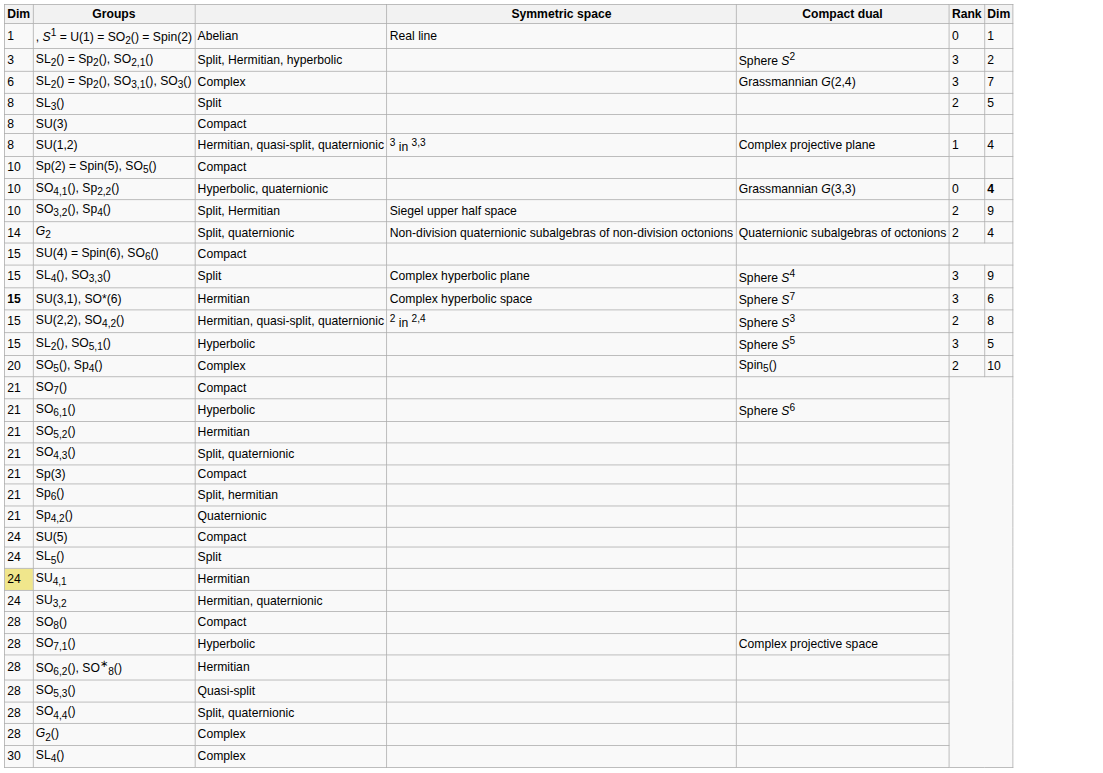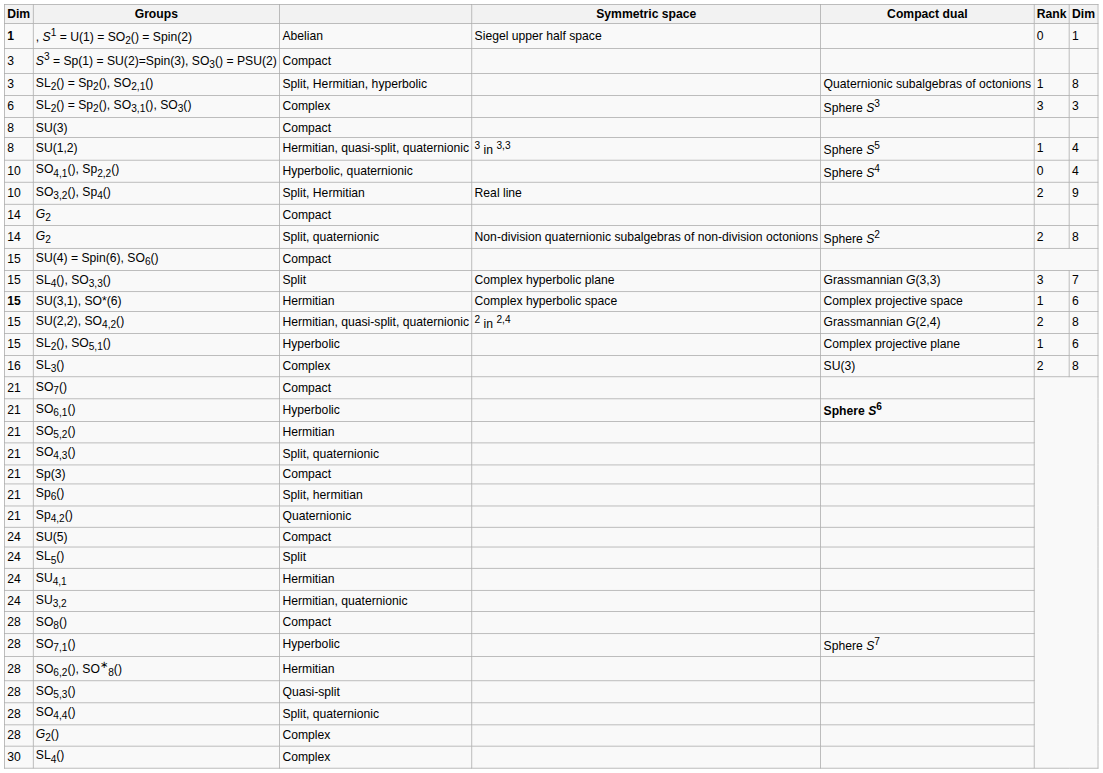 <table class="wikitable sortable">
 <tr>
 <th>Dim</th>
 <th>Groups</th>
 <th></th>
 <th>Symmetric space</th>
 <th>Compact dual</th>
 <th>Rank</th>
 <th>Dim</th>
 </tr>
 <tr>
-<td>1</td>
+<td><strong>1</strong></td>
 <td>, <em>S</em><sup>1</sup> = U(1) = SO<sub>2</sub>() = Spin(2)</td>
 <td>Abelian</td>
-<td>Real line</td>
+<td>Siegel upper half space</td>
 <td></td>
 <td>0</td>
 <td>1</td>
 </tr>
 <tr>
 <td>3</td>
+<td><em>S</em><sup>3</sup> = Sp(1) = SU(2)=Spin(3), SO<sub>3</sub>() = PSU(2)</td>
+<td>Compact</td>
+<td></td>
+<td></td>
+<td></td>
+<td></td>
+</tr>
+<tr>
+<td>3</td>
 <td>SL<sub>2</sub>() = Sp<sub>2</sub>(), SO<sub>2,1</sub>()</td>
 <td>Split, Hermitian, hyperbolic</td>
 <td></td>
-<td>Sphere <em>S</em><sup>2</sup></td>
-<td>3</td>
-<td>2</td>
+<td>Quaternionic subalgebras of octonions</td>
+<td>1</td>
+<td>8</td>
 </tr>
 <tr>
 <td>6</td>
 <td>SL<sub>2</sub>() = Sp<sub>2</sub>(), SO<sub>3,1</sub>(), SO<sub>3</sub>()</td>
 <td>Complex</td>
 <td></td>
-<td>Grassmannian <em>G</em>(2,4)</td>
+<td>Sphere <em>S</em><sup>3</sup></td>
 <td>3</td>
-<td>7</td>
-</tr>
-<tr>
-<td>8</td>
-<td>SL<sub>3</sub>()</td>
-<td>Split</td>
-<td></td>
-<td></td>
-<td>2</td>
-<td>5</td>
+<td>3</td>
 </tr>
 <tr>
 <td>8</td>
 <td>SU(3)</td>
 <td>Compact</td>
 <td></td>
 <td></td>
 <td></td>
 <td></td>
 </tr>
 <tr>
 <td>8</td>
 <td>SU(1,2)</td>
 <td>Hermitian, quasi-split, quaternionic</td>
 <td><sup>3</sup> in <sup>3,3</sup></td>
-<td>Complex projective plane</td>
+<td>Sphere <em>S</em><sup>5</sup></td>
 <td>1</td>
 <td>4</td>
 </tr>
 <tr>
 <td>10</td>
-<td>Sp(2) = Spin(5), SO<sub>5</sub>()</td>
+<td>SO<sub>4,1</sub>(), Sp<sub>2,2</sub>()</td>
+<td>Hyperbolic, quaternionic</td>
+<td></td>
+<td>Sphere <em>S</em><sup>4</sup></td>
+<td>0</td>
+<td>4</td>
+</tr>
+<tr>
+<td>10</td>
+<td>SO<sub>3,2</sub>(), Sp<sub>4</sub>()</td>
+<td>Split, Hermitian</td>
+<td>Real line</td>
+<td></td>
+<td>2</td>
+<td>9</td>
+</tr>
+<tr>
+<td>14</td>
+<td><em>G</em><sub>2</sub></td>
 <td>Compact</td>
 <td></td>
 <td></td>
 <td></td>
 <td></td>
 </tr>
 <tr>
-<td>10</td>
-<td>SO<sub>4,1</sub>(), Sp<sub>2,2</sub>()</td>
-<td>Hyperbolic, quaternionic</td>
-<td></td>
-<td>Grassmannian <em>G</em>(3,3)</td>
-<td>0</td>
-<td><strong>4</strong></td>
-</tr>
-<tr>
-<td>10</td>
-<td>SO<sub>3,2</sub>(), Sp<sub>4</sub>()</td>
-<td>Split, Hermitian</td>
-<td>Siegel upper half space</td>
-<td></td>
-<td>2</td>
-<td>9</td>
-</tr>
-<tr>
 <td>14</td>
 <td><em>G</em><sub>2</sub></td>
 <td>Split, quaternionic</td>
 <td>Non-division quaternionic subalgebras of non-division octonions</td>
-<td>Quaternionic subalgebras of octonions</td>
+<td>Sphere <em>S</em><sup>2</sup></td>
 <td>2</td>
-<td>4</td>
+<td>8</td>
 </tr>
 <tr>
 <td>15</td>
 <td>SU(4) = Spin(6), SO<sub>6</sub>()</td>
 <td>Compact</td>
 <td></td>
 <td></td>
 </tr>
 <tr>
 <td>15</td>
 <td>SL<sub>4</sub>(), SO<sub>3,3</sub>()</td>
 <td>Split</td>
 <td>Complex hyperbolic plane</td>
-<td>Sphere <em>S</em><sup>4</sup></td>
+<td>Grassmannian <em>G</em>(3,3)</td>
 <td>3</td>
-<td>9</td>
+<td>7</td>
 </tr>
 <tr>
 <td><strong>15</strong></td>
 <td>SU(3,1), SO*(6)</td>
 <td>Hermitian</td>
 <td>Complex hyperbolic space</td>
-<td>Sphere <em>S</em><sup>7</sup></td>
-<td>3</td>
+<td>Complex projective space</td>
+<td>1</td>
 <td>6</td>
 </tr>
 <tr>
 <td>15</td>
 <td>SU(2,2), SO<sub>4,2</sub>()</td>
 <td>Hermitian, quasi-split, quaternionic</td>
 <td><sup>2</sup> in <sup>2,4</sup></td>
-<td>Sphere <em>S</em><sup>3</sup></td>
+<td>Grassmannian <em>G</em>(2,4)</td>
 <td>2</td>
 <td>8</td>
 </tr>
 <tr>
 <td>15</td>
 <td>SL<sub>2</sub>(), SO<sub>5,1</sub>()</td>
 <td>Hyperbolic</td>
 <td></td>
-<td>Sphere <em>S</em><sup>5</sup></td>
-<td>3</td>
-<td>5</td>
+<td>Complex projective plane</td>
+<td>1</td>
+<td>6</td>
 </tr>
 <tr>
-<td>20</td>
-<td>SO<sub>5</sub>(), Sp<sub>4</sub>()</td>
+<td>16</td>
+<td>SL<sub>3</sub>()</td>
 <td>Complex</td>
 <td></td>
-<td>Spin<sub>5</sub>()</td>
+<td>SU(3)</td>
 <td>2</td>
-<td>10</td>
+<td>8</td>
 </tr>
 <tr>
 <td>21</td>
 <td>SO<sub>7</sub>()</td>
 <td>Compact</td>
 <td></td>
 <td></td>
 </tr>
 <tr>
 <td>21</td>
 <td>SO<sub>6,1</sub>()</td>
 <td>Hyperbolic</td>
 <td></td>
-<td>Sphere <em>S</em><sup>6</sup></td>
+<td><strong>Sphere <em>S</em><sup>6</sup></strong></td>
 </tr>
 <tr>
 <td>21</td>
 <td>SO<sub>5,2</sub>()</td>
 <td>Hermitian</td>
 <td></td>
 <td></td>
 </tr>
 <tr>
 <td>21</td>
 <td>SO<sub>4,3</sub>()</td>
 <td>Split, quaternionic</td>
 <td></td>
 <td></td>
 </tr>
 <tr>
 <td>21</td>
 <td>Sp(3)</td>
 <td>Compact</td>
 <td></td>
 <td></td>
 </tr>
 <tr>
 <td>21</td>
 <td>Sp<sub>6</sub>()</td>
 <td>Split, hermitian</td>
 <td></td>
 <td></td>
 </tr>
 <tr>
 <td>21</td>
 <td>Sp<sub>4,2</sub>()</td>
 <td>Quaternionic</td>
 <td></td>
 <td></td>
 </tr>
 <tr>
 <td>24</td>
 <td>SU(5)</td>
 <td>Compact</td>
 <td></td>
 <td></td>
 </tr>
 <tr>
 <td>24</td>
 <td>SL<sub>5</sub>()</td>
 <td>Split</td>
 <td></td>
 <td></td>
 </tr>
 <tr>
-<td style="background: khaki;">24</td>
+<td>24</td>
 <td>SU<sub>4,1</sub></td>
 <td>Hermitian</td>
 <td></td>
 <td></td>
 </tr>
 <tr>
 <td>24</td>
 <td>SU<sub>3,2</sub></td>
 <td>Hermitian, quaternionic</td>
 <td></td>
 <td></td>
 </tr>
 <tr>
 <td>28</td>
 <td>SO<sub>8</sub>()</td>
 <td>Compact</td>
 <td></td>
 <td></td>
 </tr>
 <tr>
 <td>28</td>
 <td>SO<sub>7,1</sub>()</td>
 <td>Hyperbolic</td>
 <td></td>
-<td>Complex projective space</td>
+<td>Sphere <em>S</em><sup>7</sup></td>
 </tr>
 <tr>
 <td>28</td>
 <td>SO<sub>6,2</sub>(), SO<sup>∗</sup><sub>8</sub>()</td>
 <td>Hermitian</td>
 <td></td>
 <td></td>
 </tr>
 <tr>
 <td>28</td>
 <td>SO<sub>5,3</sub>()</td>
 <td>Quasi-split</td>
 <td></td>
 <td></td>
 </tr>
 <tr>
 <td>28</td>
 <td>SO<sub>4,4</sub>()</td>
 <td>Split, quaternionic</td>
 <td></td>
 <td></td>
 </tr>
 <tr>
 <td>28</td>
 <td><em>G</em><sub>2</sub>()</td>
 <td>Complex</td>
 <td></td>
 <td></td>
 </tr>
 <tr>
 <td>30</td>
 <td>SL<sub>4</sub>()</td>
 <td>Complex</td>
 <td></td>
 <td><br></td>
 </tr>
 </table>
